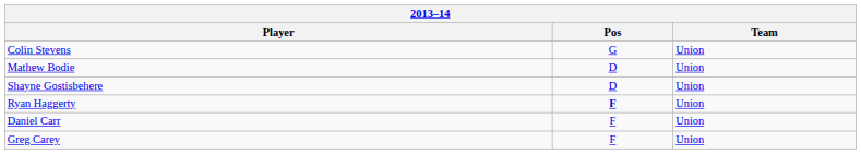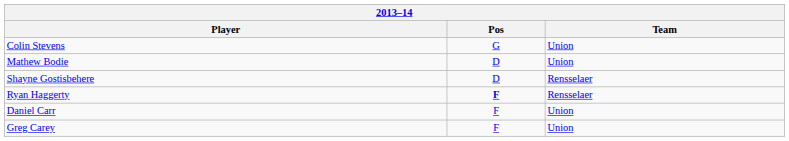 <table class="wikitable" width=95%>
 <tr>
 <th colspan=3><a href='#'>2013–14</a></th>
 </tr>
 <tr>
 <th>Player</th>
 <th>Pos</th>
 <th>Team</th>
 </tr>
 <tr>
 <td><a href='#'>Colin Stevens</a></td>
 <td align=center><a href='#'>G</a></td>
 <td><a href='#'>Union</a></td>
 </tr>
 <tr>
 <td><a href='#'>Mathew Bodie</a></td>
 <td align=center><a href='#'>D</a></td>
 <td><a href='#'>Union</a></td>
 </tr>
 <tr>
 <td><a href='#'>Shayne Gostisbehere</a></td>
 <td align=center><a href='#'>D</a></td>
-<td><a href='#'>Union</a></td>
+<td><a href='#'>Rensselaer</a></td>
 </tr>
 <tr>
 <td><a href='#'>Ryan Haggerty</a></td>
 <td align=center><strong><a href='#'>F</a></strong></td>
-<td><a href='#'>Union</a></td>
+<td><a href='#'>Rensselaer</a></td>
 </tr>
 <tr>
 <td><a href='#'>Daniel Carr</a></td>
 <td align=center><a href='#'>F</a></td>
 <td><a href='#'>Union</a></td>
 </tr>
 <tr>
 <td><a href='#'>Greg Carey</a></td>
 <td align=center><a href='#'>F</a></td>
 <td><a href='#'>Union</a></td>
 </tr>
 </table>
